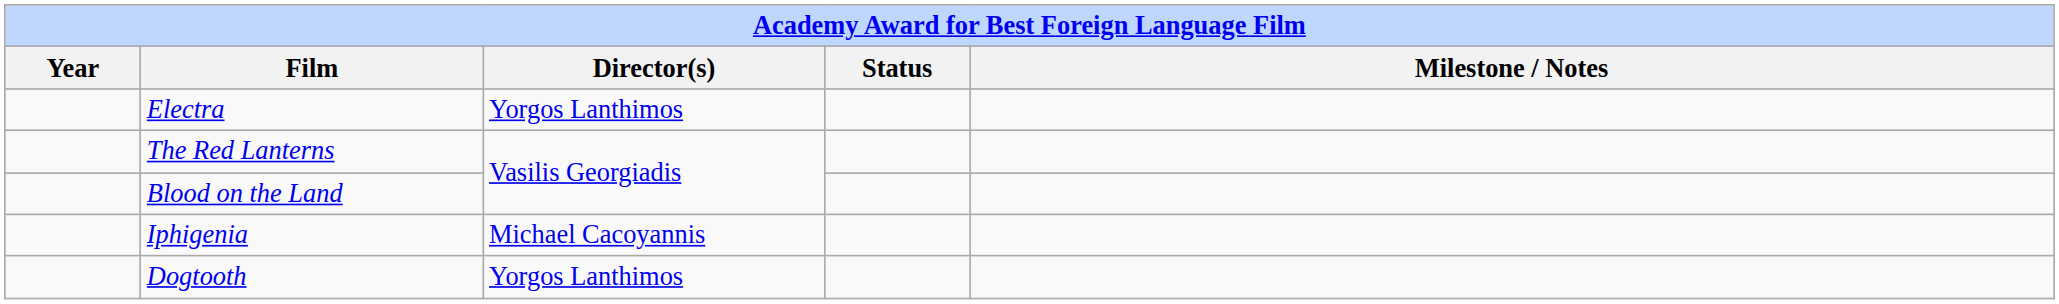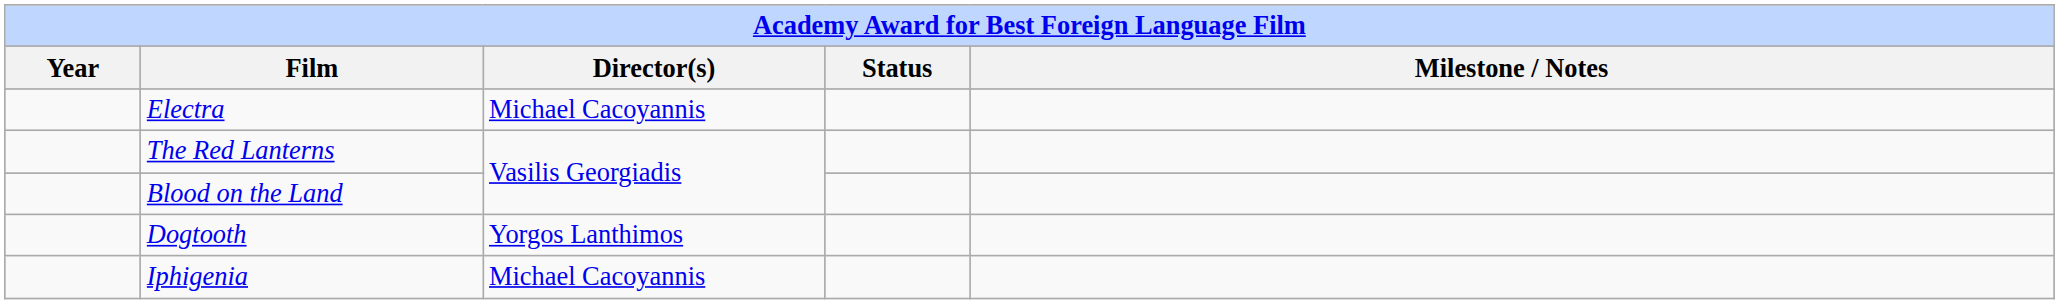 <table class="wikitable">
 <tr ---- bgcolor="#bfd7ff">
 <td colspan=5 align=center><strong><a href='#'>Academy Award for Best Foreign Language Film</a></strong></td>
 </tr>
 <tr ---- bgcolor="#ebf5ff">
 <th width="75">Year</th>
 <th width="200">Film</th>
 <th width="200">Director(s)</th>
 <th width="80">Status</th>
 <th width="650">Milestone / Notes</th>
 </tr>
 <tr>
 <td></td>
 <td><em><a href='#'>Electra</a></em></td>
-<td><a href='#'>Yorgos Lanthimos</a></td>
+<td><a href='#'>Michael Cacoyannis</a></td>
 <td></td>
 <td></td>
 </tr>
 <tr>
 <td></td>
 <td><em><a href='#'>The Red Lanterns</a></em></td>
 <td rowspan="2"><a href='#'>Vasilis Georgiadis</a></td>
 <td></td>
 <td></td>
 </tr>
 <tr>
 <td></td>
 <td><em><a href='#'>Blood on the Land</a></em></td>
 <td></td>
 <td></td>
 </tr>
 <tr>
 <td></td>
+<td><em><a href='#'>Dogtooth</a></em></td>
+<td><a href='#'>Yorgos Lanthimos</a></td>
+<td></td>
+<td></td>
+</tr>
+<tr>
+<td></td>
 <td><em><a href='#'>Iphigenia</a></em></td>
 <td><a href='#'>Michael Cacoyannis</a></td>
 <td></td>
 <td></td>
 </tr>
-<tr>
-<td></td>
-<td><em><a href='#'>Dogtooth</a></em></td>
-<td><a href='#'>Yorgos Lanthimos</a></td>
-<td></td>
-<td></td>
-</tr>
 </table>
